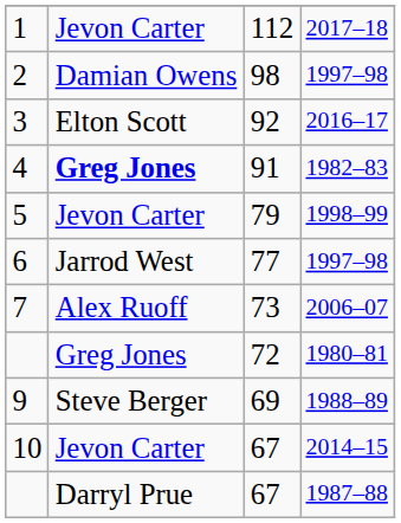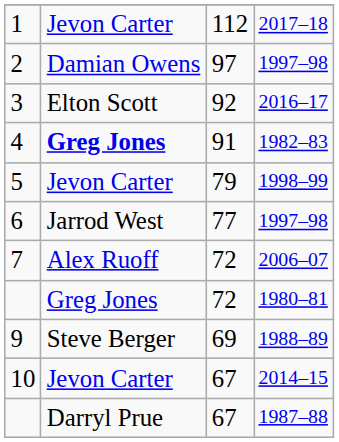 <table class="wikitable">
 <tr>
 </tr>
 <tr>
 <td>1</td>
 <td><a href='#'>Jevon Carter</a></td>
 <td>112</td>
 <td style="font-size:80%;"><a href='#'>2017–18</a></td>
 </tr>
 <tr>
 <td>2</td>
 <td><a href='#'>Damian Owens</a></td>
-<td>98</td>
+<td>97</td>
 <td style="font-size:80%;"><a href='#'>1997–98</a></td>
 </tr>
 <tr>
 <td>3</td>
 <td>Elton Scott</td>
 <td>92</td>
 <td style="font-size:80%;"><a href='#'>2016–17</a></td>
 </tr>
 <tr>
 <td>4</td>
 <td><strong><a href='#'>Greg Jones</a></strong></td>
 <td>91</td>
 <td style="font-size:80%;"><a href='#'>1982–83</a></td>
 </tr>
 <tr>
 <td>5</td>
 <td><a href='#'>Jevon Carter</a></td>
 <td>79</td>
 <td style="font-size:80%;"><a href='#'>1998–99</a></td>
 </tr>
 <tr>
 <td>6</td>
 <td>Jarrod West</td>
 <td>77</td>
 <td style="font-size:80%;"><a href='#'>1997–98</a></td>
 </tr>
 <tr>
 <td>7</td>
 <td><a href='#'>Alex Ruoff</a></td>
-<td>73</td>
+<td>72</td>
 <td style="font-size:80%;"><a href='#'>2006–07</a></td>
 </tr>
 <tr>
 <td></td>
 <td><a href='#'>Greg Jones</a></td>
 <td>72</td>
 <td style="font-size:80%;"><a href='#'>1980–81</a></td>
 </tr>
 <tr>
 <td>9</td>
 <td>Steve Berger</td>
 <td>69</td>
 <td style="font-size:80%;"><a href='#'>1988–89</a></td>
 </tr>
 <tr>
 <td>10</td>
 <td><a href='#'>Jevon Carter</a></td>
 <td>67</td>
 <td style="font-size:80%;"><a href='#'>2014–15</a></td>
 </tr>
 <tr>
 <td></td>
 <td>Darryl Prue</td>
 <td>67</td>
 <td style="font-size:80%;"><a href='#'>1987–88</a></td>
 </tr>
 </table>
